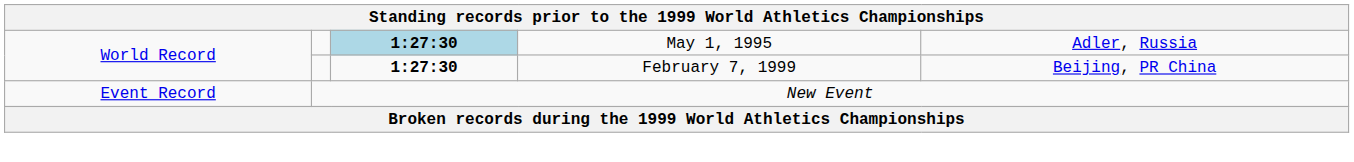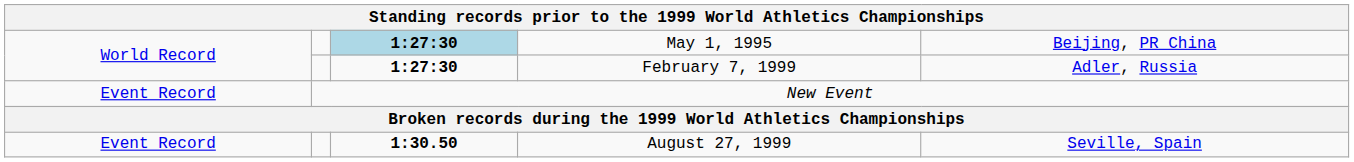 <table class="wikitable" style=" text-align:center; font-size:110%;" width="95%">
 <tr>
 <th colspan="5">Standing records prior to the 1999 World Athletics Championships</th>
 </tr>
 <tr>
 <td rowspan=2><a href='#'>World Record</a></td>
 <td></td>
 <td style="background: lightblue;"><strong>1:27:30</strong></td>
 <td>May 1, 1995</td>
-<td> <a href='#'>Adler</a>, <a href='#'>Russia</a></td>
+<td> <a href='#'>Beijing</a>, <a href='#'>PR China</a></td>
 </tr>
 <tr>
 <td></td>
 <td><strong>1:27:30</strong></td>
 <td>February 7, 1999</td>
-<td> <a href='#'>Beijing</a>, <a href='#'>PR China</a></td>
+<td> <a href='#'>Adler</a>, <a href='#'>Russia</a></td>
 </tr>
 <tr>
 <td><a href='#'>Event Record</a></td>
 <td colspan=4><em>New Event</em></td>
 </tr>
 <tr>
 <th colspan="5">Broken records during the 1999 World Athletics Championships</th>
 </tr>
+<tr>
+<td><a href='#'>Event Record</a></td>
+<td></td>
+<td><strong>1:30.50</strong></td>
+<td>August 27, 1999</td>
+<td> <a href='#'>Seville, Spain</a></td>
+</tr>
 </table>
